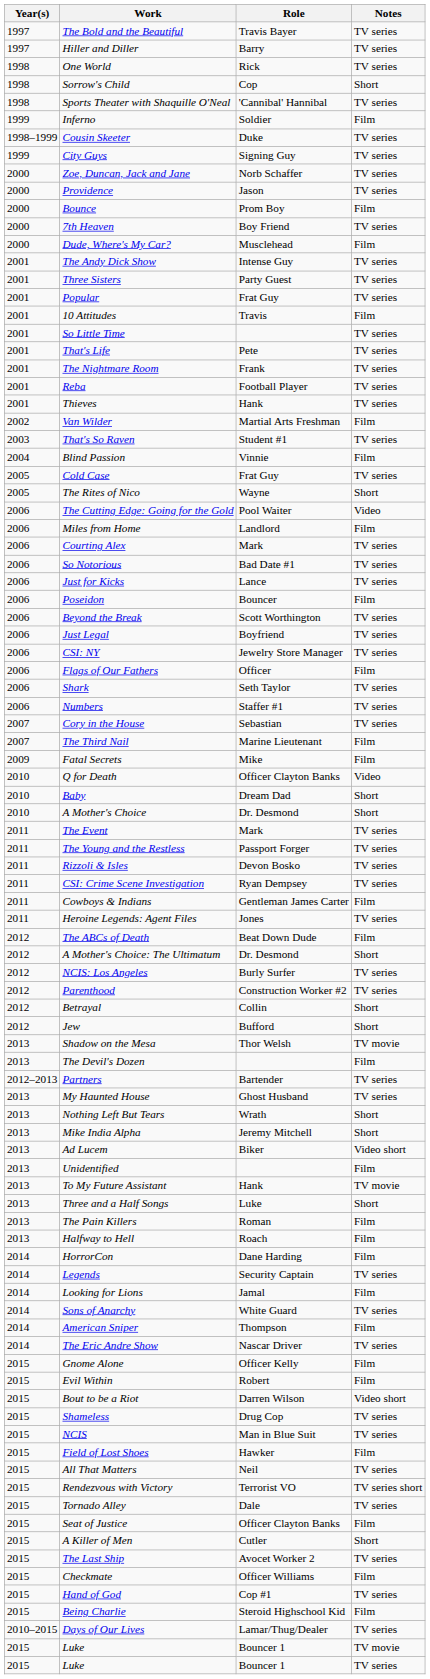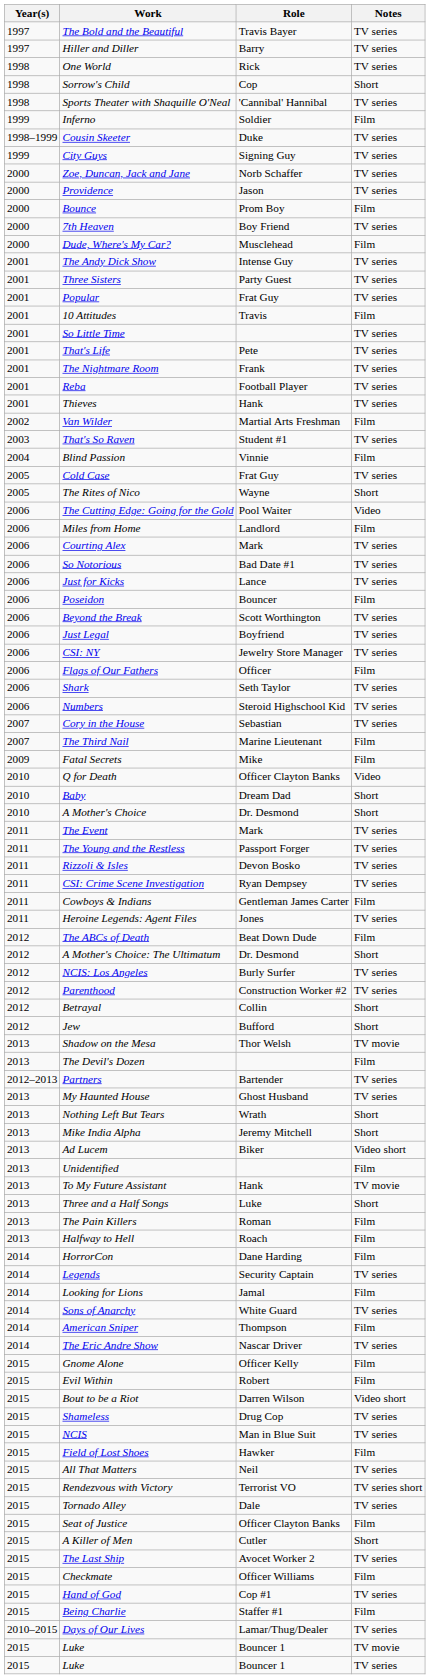 <table class="wikitable">
 <tr>
 <th>Year(s)</th>
 <th>Work</th>
 <th>Role</th>
 <th>Notes</th>
 </tr>
 <tr>
 <td>1997</td>
 <td><em><a href='#'>The Bold and the Beautiful</a></em></td>
 <td>Travis Bayer</td>
 <td>TV series</td>
 </tr>
 <tr>
 <td>1997</td>
 <td><em>Hiller and Diller</em></td>
 <td>Barry</td>
 <td>TV series</td>
 </tr>
 <tr>
 <td>1998</td>
 <td><em>One World</em></td>
 <td>Rick</td>
 <td>TV series</td>
 </tr>
 <tr>
 <td>1998</td>
 <td><em>Sorrow's Child</em></td>
 <td>Cop</td>
 <td>Short</td>
 </tr>
 <tr>
 <td>1998</td>
 <td><em>Sports Theater with Shaquille O'Neal</em></td>
 <td>'Cannibal' Hannibal</td>
 <td>TV series</td>
 </tr>
 <tr>
 <td>1999</td>
 <td><em>Inferno</em></td>
 <td>Soldier</td>
 <td>Film</td>
 </tr>
 <tr>
 <td>1998–1999</td>
 <td><em><a href='#'>Cousin Skeeter</a></em></td>
 <td>Duke</td>
 <td>TV series</td>
 </tr>
 <tr>
 <td>1999</td>
 <td><em><a href='#'>City Guys</a></em></td>
 <td>Signing Guy</td>
 <td>TV series</td>
 </tr>
 <tr>
 <td>2000</td>
 <td><em><a href='#'>Zoe, Duncan, Jack and Jane</a></em></td>
 <td>Norb Schaffer</td>
 <td>TV series</td>
 </tr>
 <tr>
 <td>2000</td>
 <td><em><a href='#'>Providence</a></em></td>
 <td>Jason</td>
 <td>TV series</td>
 </tr>
 <tr>
 <td>2000</td>
 <td><em><a href='#'>Bounce</a></em></td>
 <td>Prom Boy</td>
 <td>Film</td>
 </tr>
 <tr>
 <td>2000</td>
 <td><em><a href='#'>7th Heaven</a></em></td>
 <td>Boy Friend</td>
 <td>TV series</td>
 </tr>
 <tr>
 <td>2000</td>
 <td><em><a href='#'>Dude, Where's My Car?</a></em></td>
 <td>Musclehead</td>
 <td>Film</td>
 </tr>
 <tr>
 <td>2001</td>
 <td><em><a href='#'>The Andy Dick Show</a></em></td>
 <td>Intense Guy</td>
 <td>TV series</td>
 </tr>
 <tr>
 <td>2001</td>
 <td><em><a href='#'>Three Sisters</a></em></td>
 <td>Party Guest</td>
 <td>TV series</td>
 </tr>
 <tr>
 <td>2001</td>
 <td><em><a href='#'>Popular</a></em></td>
 <td>Frat Guy</td>
 <td>TV series</td>
 </tr>
 <tr>
 <td>2001</td>
 <td><em>10 Attitudes</em></td>
 <td>Travis</td>
 <td>Film</td>
 </tr>
 <tr>
 <td>2001</td>
 <td><em><a href='#'>So Little Time</a></em></td>
 <td></td>
 <td>TV series</td>
 </tr>
 <tr>
 <td>2001</td>
 <td><em><a href='#'>That's Life</a></em></td>
 <td>Pete</td>
 <td>TV series</td>
 </tr>
 <tr>
 <td>2001</td>
 <td><em><a href='#'>The Nightmare Room</a></em></td>
 <td>Frank</td>
 <td>TV series</td>
 </tr>
 <tr>
 <td>2001</td>
 <td><em><a href='#'>Reba</a></em></td>
 <td>Football Player</td>
 <td>TV series</td>
 </tr>
 <tr>
 <td>2001</td>
 <td><em>Thieves</em></td>
 <td>Hank</td>
 <td>TV series</td>
 </tr>
 <tr>
 <td>2002</td>
 <td><em><a href='#'>Van Wilder</a></em></td>
 <td>Martial Arts Freshman</td>
 <td>Film</td>
 </tr>
 <tr>
 <td>2003</td>
 <td><em><a href='#'>That's So Raven</a></em></td>
 <td>Student #1</td>
 <td>TV series</td>
 </tr>
 <tr>
 <td>2004</td>
 <td><em>Blind Passion</em></td>
 <td>Vinnie</td>
 <td>Film</td>
 </tr>
 <tr>
 <td>2005</td>
 <td><em><a href='#'>Cold Case</a></em></td>
 <td>Frat Guy</td>
 <td>TV series</td>
 </tr>
 <tr>
 <td>2005</td>
 <td><em>The Rites of Nico</em></td>
 <td>Wayne</td>
 <td>Short</td>
 </tr>
 <tr>
 <td>2006</td>
 <td><em><a href='#'>The Cutting Edge: Going for the Gold</a></em></td>
 <td>Pool Waiter</td>
 <td>Video</td>
 </tr>
 <tr>
 <td>2006</td>
 <td><em>Miles from Home</em></td>
 <td>Landlord</td>
 <td>Film</td>
 </tr>
 <tr>
 <td>2006</td>
 <td><em><a href='#'>Courting Alex</a></em></td>
 <td>Mark</td>
 <td>TV series</td>
 </tr>
 <tr>
 <td>2006</td>
 <td><em><a href='#'>So Notorious</a></em></td>
 <td>Bad Date #1</td>
 <td>TV series</td>
 </tr>
 <tr>
 <td>2006</td>
 <td><em><a href='#'>Just for Kicks</a></em></td>
 <td>Lance</td>
 <td>TV series</td>
 </tr>
 <tr>
 <td>2006</td>
 <td><em><a href='#'>Poseidon</a></em></td>
 <td>Bouncer</td>
 <td>Film</td>
 </tr>
 <tr>
 <td>2006</td>
 <td><em><a href='#'>Beyond the Break</a></em></td>
 <td>Scott Worthington</td>
 <td>TV series</td>
 </tr>
 <tr>
 <td>2006</td>
 <td><em><a href='#'>Just Legal</a></em></td>
 <td>Boyfriend</td>
 <td>TV series</td>
 </tr>
 <tr>
 <td>2006</td>
 <td><em><a href='#'>CSI: NY</a></em></td>
 <td>Jewelry Store Manager</td>
 <td>TV series</td>
 </tr>
 <tr>
 <td>2006</td>
 <td><em><a href='#'>Flags of Our Fathers</a></em></td>
 <td>Officer</td>
 <td>Film</td>
 </tr>
 <tr>
 <td>2006</td>
 <td><em><a href='#'>Shark</a></em></td>
 <td>Seth Taylor</td>
 <td>TV series</td>
 </tr>
 <tr>
 <td>2006</td>
 <td><em><a href='#'>Numbers</a></em></td>
-<td>Staffer #1</td>
+<td>Steroid Highschool Kid</td>
 <td>TV series</td>
 </tr>
 <tr>
 <td>2007</td>
 <td><em><a href='#'>Cory in the House</a></em></td>
 <td>Sebastian</td>
 <td>TV series</td>
 </tr>
 <tr>
 <td>2007</td>
 <td><em><a href='#'>The Third Nail</a></em></td>
 <td>Marine Lieutenant</td>
 <td>Film</td>
 </tr>
 <tr>
 <td>2009</td>
 <td><em>Fatal Secrets</em></td>
 <td>Mike</td>
 <td>Film</td>
 </tr>
 <tr>
 <td>2010</td>
 <td><em>Q for Death</em></td>
 <td>Officer Clayton Banks</td>
 <td>Video</td>
 </tr>
 <tr>
 <td>2010</td>
 <td><em><a href='#'>Baby</a></em></td>
 <td>Dream Dad</td>
 <td>Short</td>
 </tr>
 <tr>
 <td>2010</td>
 <td><em>A Mother's Choice</em></td>
 <td>Dr. Desmond</td>
 <td>Short</td>
 </tr>
 <tr>
 <td>2011</td>
 <td><em><a href='#'>The Event</a></em></td>
 <td>Mark</td>
 <td>TV series</td>
 </tr>
 <tr>
 <td>2011</td>
 <td><em><a href='#'>The Young and the Restless</a></em></td>
 <td>Passport Forger</td>
 <td>TV series</td>
 </tr>
 <tr>
 <td>2011</td>
 <td><em><a href='#'>Rizzoli & Isles</a></em></td>
 <td>Devon Bosko</td>
 <td>TV series</td>
 </tr>
 <tr>
 <td>2011</td>
 <td><em><a href='#'>CSI: Crime Scene Investigation</a></em></td>
 <td>Ryan Dempsey</td>
 <td>TV series</td>
 </tr>
 <tr>
 <td>2011</td>
 <td><em>Cowboys & Indians</em></td>
 <td>Gentleman James Carter</td>
 <td>Film</td>
 </tr>
 <tr>
 <td>2011</td>
 <td><em>Heroine Legends: Agent Files</em></td>
 <td>Jones</td>
 <td>TV series</td>
 </tr>
 <tr>
 <td>2012</td>
 <td><em><a href='#'>The ABCs of Death</a></em></td>
 <td>Beat Down Dude</td>
 <td>Film</td>
 </tr>
 <tr>
 <td>2012</td>
 <td><em>A Mother's Choice: The Ultimatum</em></td>
 <td>Dr. Desmond</td>
 <td>Short</td>
 </tr>
 <tr>
 <td>2012</td>
 <td><em><a href='#'>NCIS: Los Angeles</a></em></td>
 <td>Burly Surfer</td>
 <td>TV series</td>
 </tr>
 <tr>
 <td>2012</td>
 <td><em><a href='#'>Parenthood</a></em></td>
 <td>Construction Worker #2</td>
 <td>TV series</td>
 </tr>
 <tr>
 <td>2012</td>
 <td><em>Betrayal</em></td>
 <td>Collin</td>
 <td>Short</td>
 </tr>
 <tr>
 <td>2012</td>
 <td><em>Jew</em></td>
 <td>Bufford</td>
 <td>Short</td>
 </tr>
 <tr>
 <td>2013</td>
 <td><em>Shadow on the Mesa</em></td>
 <td>Thor Welsh</td>
 <td>TV movie</td>
 </tr>
 <tr>
 <td>2013</td>
 <td><em>The Devil's Dozen</em></td>
 <td></td>
 <td>Film</td>
 </tr>
 <tr>
 <td>2012–2013</td>
 <td><em><a href='#'>Partners</a></em></td>
 <td>Bartender</td>
 <td>TV series</td>
 </tr>
 <tr>
 <td>2013</td>
 <td><em>My Haunted House</em></td>
 <td>Ghost Husband</td>
 <td>TV series</td>
 </tr>
 <tr>
 <td>2013</td>
 <td><em>Nothing Left But Tears</em></td>
 <td>Wrath</td>
 <td>Short</td>
 </tr>
 <tr>
 <td>2013</td>
 <td><em>Mike India Alpha</em></td>
 <td>Jeremy Mitchell</td>
 <td>Short</td>
 </tr>
 <tr>
 <td>2013</td>
 <td><em>Ad Lucem</em></td>
 <td>Biker</td>
 <td>Video short</td>
 </tr>
 <tr>
 <td>2013</td>
 <td><em>Unidentified</em></td>
 <td></td>
 <td>Film</td>
 </tr>
 <tr>
 <td>2013</td>
 <td><em>To My Future Assistant</em></td>
 <td>Hank</td>
 <td>TV movie</td>
 </tr>
 <tr>
 <td>2013</td>
 <td><em>Three and a Half Songs</em></td>
 <td>Luke</td>
 <td>Short</td>
 </tr>
 <tr>
 <td>2013</td>
 <td><em>The Pain Killers</em></td>
 <td>Roman</td>
 <td>Film</td>
 </tr>
 <tr>
 <td>2013</td>
 <td><em>Halfway to Hell</em></td>
 <td>Roach</td>
 <td>Film</td>
 </tr>
 <tr>
 <td>2014</td>
 <td><em>HorrorCon</em></td>
 <td>Dane Harding</td>
 <td>Film</td>
 </tr>
 <tr>
 <td>2014</td>
 <td><em><a href='#'>Legends</a></em></td>
 <td>Security Captain</td>
 <td>TV series</td>
 </tr>
 <tr>
 <td>2014</td>
 <td><em>Looking for Lions</em></td>
 <td>Jamal</td>
 <td>Film</td>
 </tr>
 <tr>
 <td>2014</td>
 <td><em><a href='#'>Sons of Anarchy</a></em></td>
 <td>White Guard</td>
 <td>TV series</td>
 </tr>
 <tr>
 <td>2014</td>
 <td><em><a href='#'>American Sniper</a></em></td>
 <td>Thompson</td>
 <td>Film</td>
 </tr>
 <tr>
 <td>2014</td>
 <td><em><a href='#'>The Eric Andre Show</a></em></td>
 <td>Nascar Driver</td>
 <td>TV series</td>
 </tr>
 <tr>
 <td>2015</td>
 <td><em>Gnome Alone</em></td>
 <td>Officer Kelly</td>
 <td>Film</td>
 </tr>
 <tr>
 <td>2015</td>
 <td><em>Evil Within</em></td>
 <td>Robert</td>
 <td>Film</td>
 </tr>
 <tr>
 <td>2015</td>
 <td><em>Bout to be a Riot</em></td>
 <td>Darren Wilson</td>
 <td>Video short</td>
 </tr>
 <tr>
 <td>2015</td>
 <td><em><a href='#'>Shameless</a></em></td>
 <td>Drug Cop</td>
 <td>TV series</td>
 </tr>
 <tr>
 <td>2015</td>
 <td><em><a href='#'>NCIS</a></em></td>
 <td>Man in Blue Suit</td>
 <td>TV series</td>
 </tr>
 <tr>
 <td>2015</td>
 <td><em><a href='#'>Field of Lost Shoes</a></em></td>
 <td>Hawker</td>
 <td>Film</td>
 </tr>
 <tr>
 <td>2015</td>
 <td><em>All That Matters</em></td>
 <td>Neil</td>
 <td>TV series</td>
 </tr>
 <tr>
 <td>2015</td>
 <td><em>Rendezvous with Victory</em></td>
 <td>Terrorist VO</td>
 <td>TV series short</td>
 </tr>
 <tr>
 <td>2015</td>
 <td><em>Tornado Alley</em></td>
 <td>Dale</td>
 <td>TV series</td>
 </tr>
 <tr>
 <td>2015</td>
 <td><em>Seat of Justice</em></td>
 <td>Officer Clayton Banks</td>
 <td>Film</td>
 </tr>
 <tr>
 <td>2015</td>
 <td><em>A Killer of Men</em></td>
 <td>Cutler</td>
 <td>Short</td>
 </tr>
 <tr>
 <td>2015</td>
 <td><em><a href='#'>The Last Ship</a></em></td>
 <td>Avocet Worker 2</td>
 <td>TV series</td>
 </tr>
 <tr>
 <td>2015</td>
 <td><em>Checkmate</em></td>
 <td>Officer Williams</td>
 <td>Film</td>
 </tr>
 <tr>
 <td>2015</td>
 <td><em><a href='#'>Hand of God</a></em></td>
 <td>Cop #1</td>
 <td>TV series</td>
 </tr>
 <tr>
 <td>2015</td>
 <td><em><a href='#'>Being Charlie</a></em></td>
-<td>Steroid Highschool Kid</td>
+<td>Staffer #1</td>
 <td>Film</td>
 </tr>
 <tr>
 <td>2010–2015</td>
 <td><em><a href='#'>Days of Our Lives</a></em></td>
 <td>Lamar/Thug/Dealer</td>
 <td>TV series</td>
 </tr>
 <tr>
 <td>2015</td>
 <td><em>Luke</em></td>
 <td>Bouncer 1</td>
 <td>TV movie</td>
 </tr>
 <tr>
 <td>2015</td>
 <td><em>Luke</em></td>
 <td>Bouncer 1</td>
 <td>TV series</td>
 </tr>
 </table>
